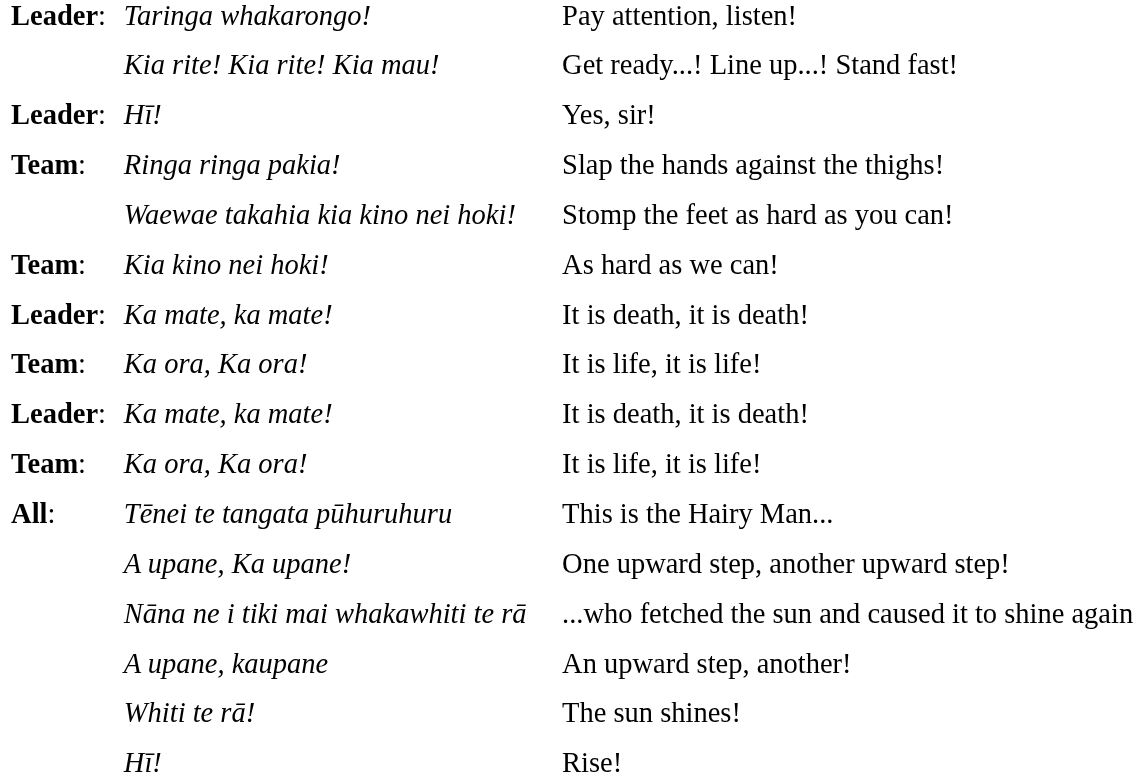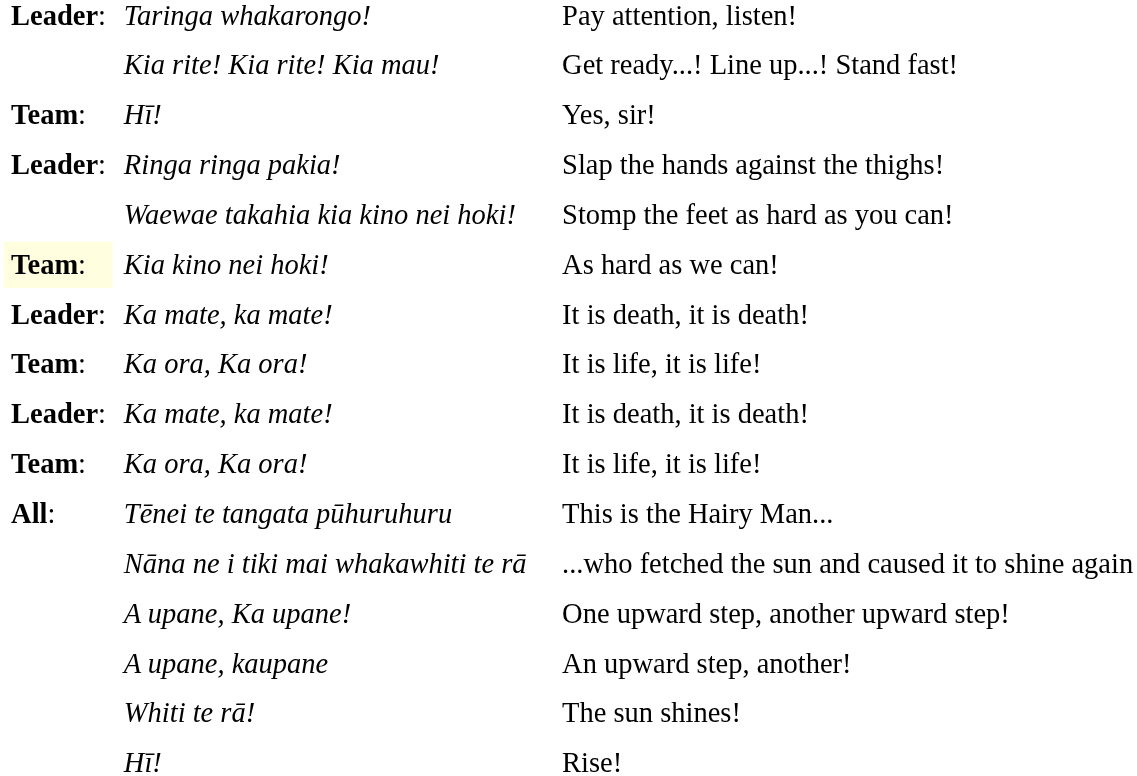 <table border="0" cellpadding="4" cellspacing="2" style="margin-left:3em">
 <tr>
 <td><strong>Leader</strong>:</td>
 <td><em>Taringa whakarongo!</em></td>
 <td></td>
 <td>Pay attention, listen!</td>
 </tr>
 <tr>
 <td></td>
 <td><em>Kia rite! Kia rite! Kia mau! </em></td>
 <td></td>
 <td>Get ready...! Line up...! Stand fast!</td>
 </tr>
 <tr>
-<td><strong>Leader</strong>:</td>
+<td><strong>Team</strong>:</td>
 <td><em>Hī!</em></td>
 <td></td>
 <td>Yes, sir!</td>
 </tr>
 <tr>
-<td><strong>Team</strong>:</td>
+<td><strong>Leader</strong>:</td>
 <td><em>Ringa ringa pakia!</em></td>
 <td></td>
 <td>Slap the hands against the thighs!</td>
 </tr>
 <tr>
 <td></td>
 <td><em>Waewae takahia kia kino nei hoki!</em></td>
 <td></td>
 <td>Stomp the feet as hard as you can!</td>
 </tr>
 <tr>
-<td><strong>Team</strong>:</td>
+<td style="background: lightyellow;"><strong>Team</strong>:</td>
 <td><em>Kia kino nei hoki!</em></td>
 <td></td>
 <td>As hard as we can!</td>
 </tr>
 <tr>
 <td><strong>Leader</strong>:</td>
 <td><em>Ka mate, ka mate!</em></td>
 <td></td>
 <td>It is death, it is death!</td>
 </tr>
 <tr>
 <td><strong>Team</strong>:</td>
 <td><em>Ka ora, Ka ora! </em></td>
 <td></td>
 <td>It is life, it is life!</td>
 </tr>
 <tr>
 <td><strong>Leader</strong>:</td>
 <td><em>Ka mate, ka mate!</em></td>
 <td></td>
 <td>It is death, it is death!</td>
 </tr>
 <tr>
 <td><strong>Team</strong>:</td>
 <td><em>Ka ora,  Ka ora! </em></td>
 <td></td>
 <td>It is life, it is life!</td>
 </tr>
 <tr>
 <td><strong>All</strong>:</td>
 <td><em>Tēnei te tangata pūhuruhuru</em></td>
 <td></td>
 <td>This is the Hairy Man...</td>
 </tr>
 <tr>
 <td></td>
+<td><em>Nāna ne i tiki mai whakawhiti te rā</em></td>
+<td></td>
+<td>...who fetched the sun and caused it to shine again</td>
+</tr>
+<tr>
+<td></td>
 <td><em>A upane,  Ka upane!</em></td>
 <td></td>
 <td>One upward step, another upward step!</td>
-</tr>
-<tr>
-<td></td>
-<td><em>Nāna ne i tiki mai whakawhiti te rā</em></td>
-<td></td>
-<td>...who fetched the sun and caused it to shine again</td>
 </tr>
 <tr>
 <td></td>
 <td><em>A upane, kaupane</em></td>
 <td></td>
 <td>An upward step, another!</td>
 </tr>
 <tr>
 <td></td>
 <td><em>Whiti te rā!</em></td>
 <td></td>
 <td>The sun shines!</td>
 </tr>
 <tr>
 <td></td>
 <td><em>Hī!</em></td>
 <td></td>
 <td>Rise!</td>
 </tr>
 </table>
